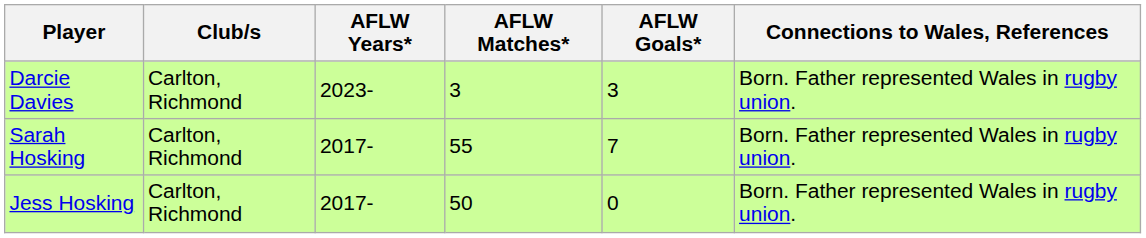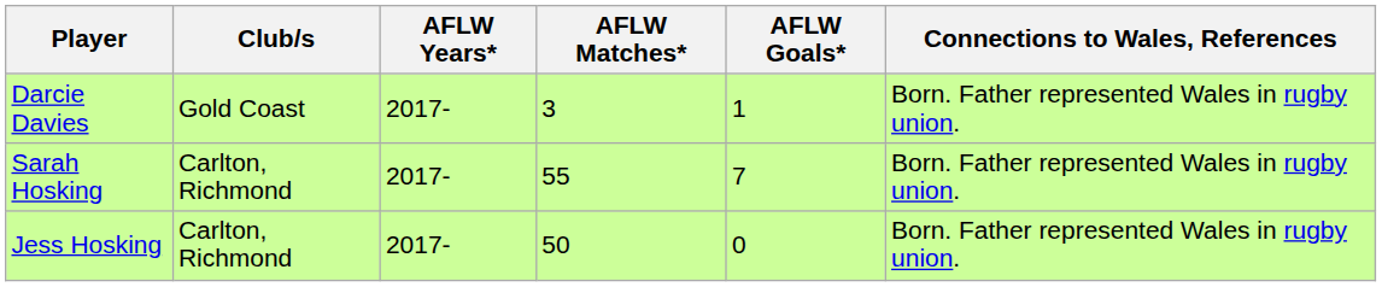 <table class="wikitable sortable">
 <tr>
 <th>Player</th>
 <th>Club/s</th>
 <th>AFLW Years*</th>
 <th>AFLW Matches*</th>
 <th>AFLW Goals*</th>
 <th>Connections to Wales, References</th>
 </tr>
 <tr bgcolor="#CCFF99">
 <td><a href='#'>Darcie Davies</a></td>
-<td>Carlton, Richmond</td>
-<td>2023-</td>
+<td>Gold Coast</td>
+<td>2017-</td>
 <td>3</td>
-<td>3</td>
+<td>1</td>
 <td>Born. Father represented Wales in <a href='#'>rugby union</a>.</td>
 </tr>
 <tr bgcolor="#CCFF99">
 <td><a href='#'>Sarah Hosking</a></td>
 <td>Carlton, Richmond</td>
 <td>2017-</td>
 <td>55</td>
 <td>7</td>
 <td>Born. Father represented Wales in <a href='#'>rugby union</a>.</td>
 </tr>
 <tr bgcolor="#CCFF99">
 <td><a href='#'>Jess Hosking</a></td>
 <td>Carlton, Richmond</td>
 <td>2017-</td>
 <td>50</td>
 <td>0</td>
 <td>Born. Father represented Wales in <a href='#'>rugby union</a>.</td>
 </tr>
 </table>
